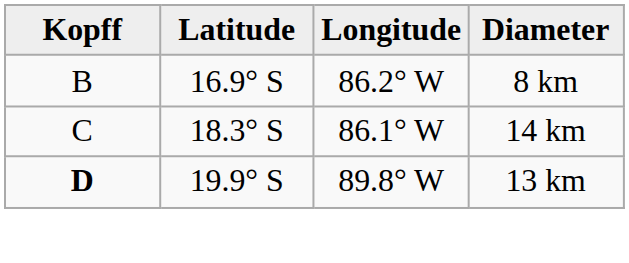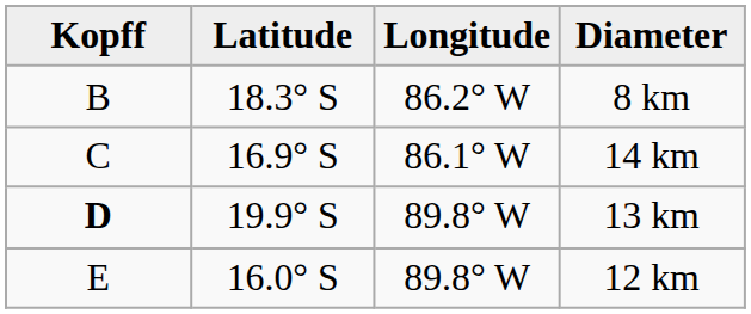 <table class="wikitable">
 <tr>
 <th width="25%" style="background:#eeeeee;">Kopff</th>
 <th width="25%" style="background:#eeeeee;">Latitude</th>
 <th width="25%" style="background:#eeeeee;">Longitude</th>
 <th width="25%" style="background:#eeeeee;">Diameter</th>
 </tr>
 <tr>
 <td align="center">B</td>
-<td align="center">16.9° S</td>
+<td align="center">18.3° S</td>
 <td align="center">86.2° W</td>
 <td align="center">8 km</td>
 </tr>
 <tr>
 <td align="center">C</td>
-<td align="center">18.3° S</td>
+<td align="center">16.9° S</td>
 <td align="center">86.1° W</td>
 <td align="center">14 km</td>
 </tr>
 <tr>
 <td align="center"><strong>D</strong></td>
 <td align="center">19.9° S</td>
 <td align="center">89.8° W</td>
 <td align="center">13 km</td>
 </tr>
+<tr>
+<td align="center">E</td>
+<td align="center">16.0° S</td>
+<td align="center">89.8° W</td>
+<td align="center">12 km</td>
+</tr>
 </table>
